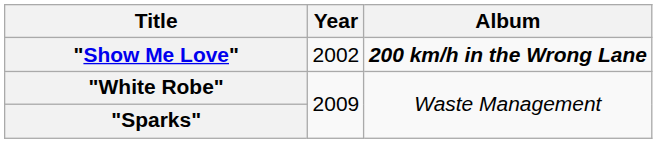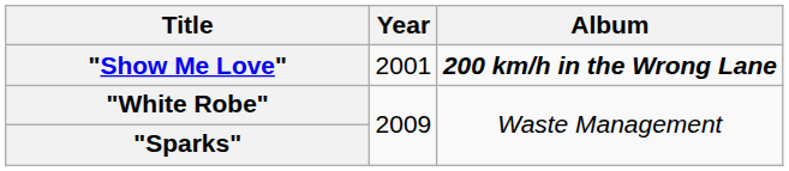 <table class="wikitable plainrowheaders" style="text-align:center;">
 <tr>
 <th scope="col"  style="width:14em;">Title</th>
 <th scope="col"  style="width:1em;">Year</th>
 <th scope="col">Album</th>
 </tr>
 <tr>
 <th scope="row">"<a href='#'>Show Me Love</a>"</th>
-<td>2002</td>
+<td>2001</td>
 <td><strong><em>200 km/h in the Wrong Lane</em></strong></td>
 </tr>
 <tr>
 <th scope="row">"White Robe"</th>
 <td rowspan="2">2009</td>
 <td rowspan="2"><em>Waste Management</em></td>
 </tr>
 <tr>
 <th scope="row">"Sparks"</th>
 </tr>
 </table>
